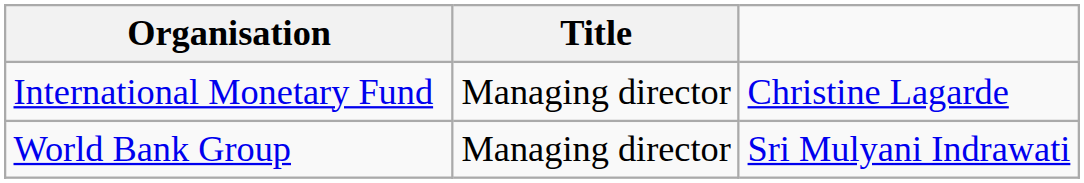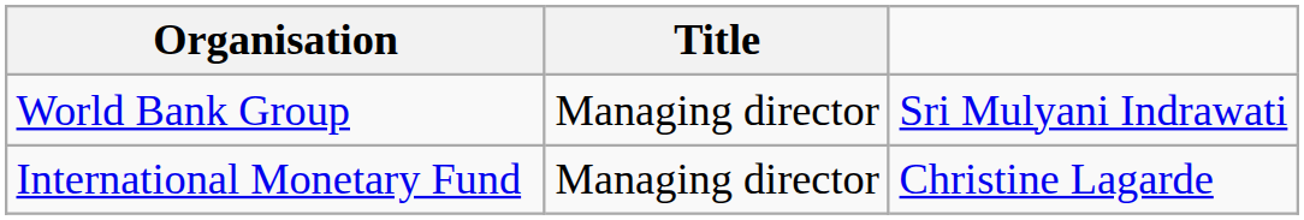 <table class="wikitable sortable">
 <tr>
 <th width="190px">Organisation</th>
 <th>Title</th>
 </tr>
 <tr>
+<td><a href='#'>World Bank Group</a></td>
+<td>Managing director</td>
+<td><a href='#'>Sri Mulyani Indrawati</a></td>
+</tr>
+<tr>
 <td><a href='#'>International Monetary Fund</a></td>
 <td>Managing director</td>
 <td><a href='#'>Christine Lagarde</a></td>
 </tr>
-<tr>
-<td><a href='#'>World Bank Group</a></td>
-<td>Managing director</td>
-<td><a href='#'>Sri Mulyani Indrawati</a></td>
-</tr>
 </table>
